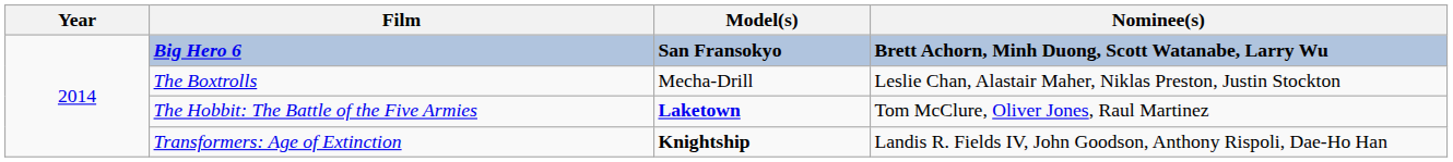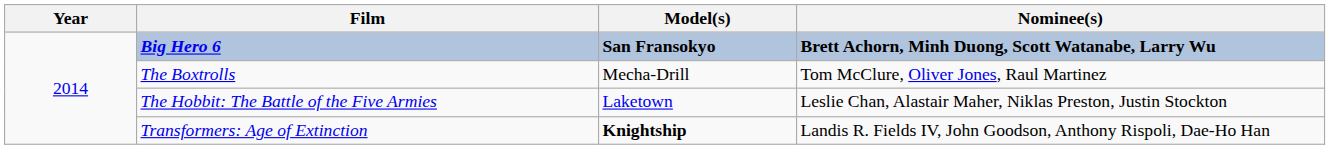 <table class="wikitable" width="95%" cellpadding="5">
 <tr>
 <th width="10%">Year</th>
 <th width="35%">Film</th>
 <th width="15%">Model(s)</th>
 <th width="45%">Nominee(s)</th>
 </tr>
 <tr>
 <td rowspan="4" style="text-align:center;"><a href='#'>2014</a><br></td>
 <td style="background:#B0C4DE;"><strong><em><a href='#'>Big Hero 6</a></em></strong></td>
 <td style="background:#B0C4DE;"><strong>San Fransokyo</strong></td>
 <td style="background:#B0C4DE;"><strong>Brett Achorn, Minh Duong, Scott Watanabe, Larry Wu</strong></td>
 </tr>
 <tr>
 <td><em><a href='#'>The Boxtrolls</a></em></td>
 <td>Mecha-Drill</td>
-<td>Leslie Chan, Alastair Maher, Niklas Preston, Justin Stockton</td>
+<td>Tom McClure, <a href='#'>Oliver Jones</a>, Raul Martinez</td>
 </tr>
 <tr>
 <td><em><a href='#'>The Hobbit: The Battle of the Five Armies</a></em></td>
-<td><strong><a href='#'>Laketown</a></strong></td>
-<td>Tom McClure, <a href='#'>Oliver Jones</a>, Raul Martinez</td>
+<td><a href='#'>Laketown</a></td>
+<td>Leslie Chan, Alastair Maher, Niklas Preston, Justin Stockton</td>
 </tr>
 <tr>
 <td><em><a href='#'>Transformers: Age of Extinction</a></em></td>
 <td><strong>Knightship</strong></td>
 <td>Landis R. Fields IV, John Goodson, Anthony Rispoli, Dae-Ho Han</td>
 </tr>
 </table>
